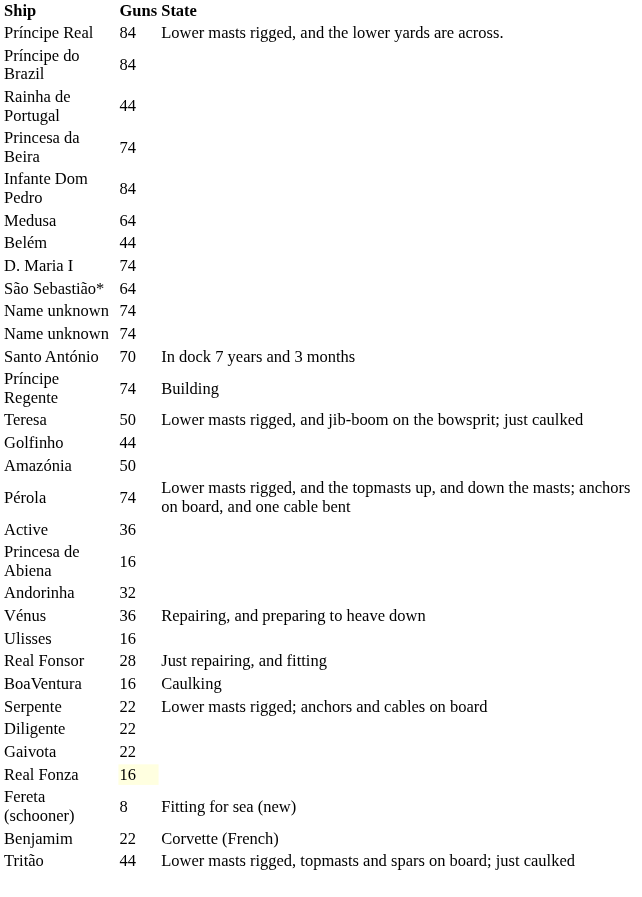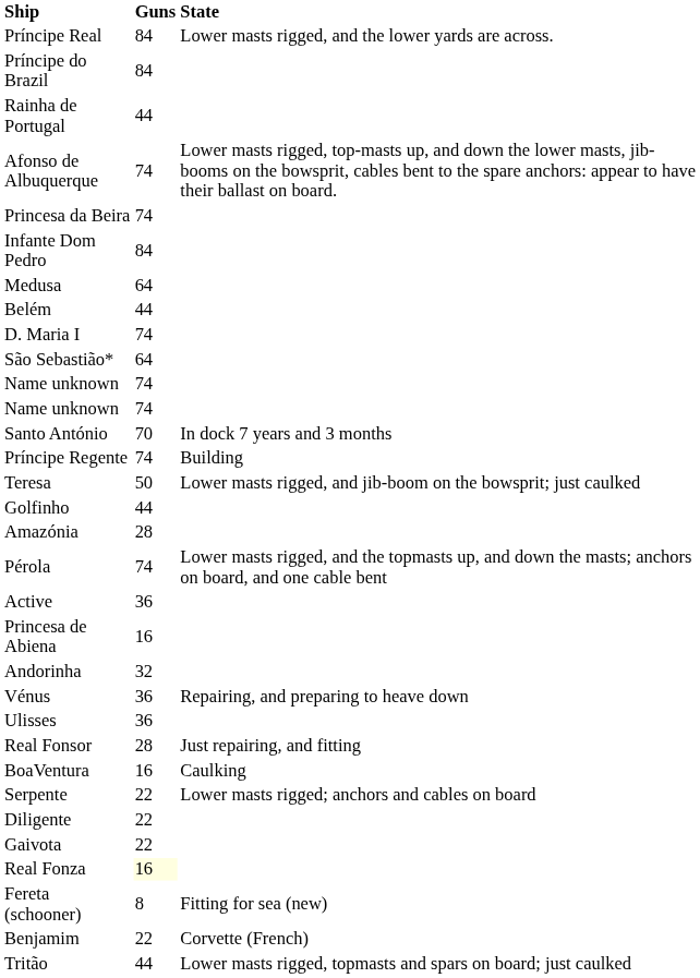 <table>
 <tr>
 <td><strong>Ship</strong></td>
 <td><strong>Guns</strong></td>
 <td><strong>State</strong></td>
 </tr>
 <tr>
 <td>Príncipe Real</td>
 <td>84</td>
 <td>Lower masts rigged, and the lower yards are across.</td>
 </tr>
 <tr>
 <td>Príncipe do Brazil</td>
 <td>84</td>
 <td></td>
 </tr>
 <tr>
 <td>Rainha de Portugal</td>
 <td>44</td>
 <td></td>
+</tr>
+<tr>
+<td>Afonso de Albuquerque</td>
+<td>74</td>
+<td>Lower masts rigged, top-masts up, and down the lower masts, jib-booms on the bowsprit, cables bent to the spare anchors: appear to have their ballast on board.</td>
 </tr>
 <tr>
 <td>Princesa da Beira</td>
 <td>74</td>
 <td></td>
 </tr>
 <tr>
 <td>Infante Dom Pedro</td>
 <td>84</td>
 <td></td>
 </tr>
 <tr>
 <td>Medusa</td>
 <td>64</td>
 <td></td>
 </tr>
 <tr>
 <td>Belém</td>
 <td>44</td>
 <td></td>
 </tr>
 <tr>
 <td>D. Maria I</td>
 <td>74</td>
 <td></td>
 </tr>
 <tr>
 <td>São Sebastião*</td>
 <td>64</td>
 <td></td>
 </tr>
 <tr>
 <td>Name unknown</td>
 <td>74</td>
 <td></td>
 </tr>
 <tr>
 <td>Name unknown</td>
 <td>74</td>
 <td></td>
 </tr>
 <tr>
 <td>Santo António</td>
 <td>70</td>
 <td>In dock 7 years and 3 months</td>
 </tr>
 <tr>
 <td>Príncipe Regente</td>
 <td>74</td>
 <td>Building</td>
 </tr>
 <tr>
 <td>Teresa</td>
 <td>50</td>
 <td>Lower masts rigged, and jib-boom on the bowsprit; just caulked</td>
 </tr>
 <tr>
 <td>Golfinho</td>
 <td>44</td>
 <td></td>
 </tr>
 <tr>
 <td>Amazónia</td>
-<td>50</td>
+<td>28</td>
 <td></td>
 </tr>
 <tr>
 <td>Pérola</td>
 <td>74</td>
 <td>Lower masts rigged, and the topmasts up, and down the masts; anchors on board, and one cable bent</td>
 </tr>
 <tr>
 <td>Active</td>
 <td>36</td>
 <td></td>
 </tr>
 <tr>
 <td>Princesa de Abiena</td>
 <td>16</td>
 <td></td>
 </tr>
 <tr>
 <td>Andorinha</td>
 <td>32</td>
 <td></td>
 </tr>
 <tr>
 <td>Vénus</td>
 <td>36</td>
 <td>Repairing, and preparing to heave down</td>
 </tr>
 <tr>
 <td>Ulisses</td>
-<td>16</td>
+<td>36</td>
 <td></td>
 </tr>
 <tr>
 <td>Real Fonsor</td>
 <td>28</td>
 <td>Just repairing, and fitting</td>
 </tr>
 <tr>
 <td>BoaVentura</td>
 <td>16</td>
 <td>Caulking</td>
 </tr>
 <tr>
 <td>Serpente</td>
 <td>22</td>
 <td>Lower masts rigged; anchors and cables on board</td>
 </tr>
 <tr>
 <td>Diligente</td>
 <td>22</td>
 <td></td>
 </tr>
 <tr>
 <td>Gaivota</td>
 <td>22</td>
 <td></td>
 </tr>
 <tr>
 <td>Real Fonza</td>
 <td style="background: lightyellow;">16</td>
 <td></td>
 </tr>
 <tr>
 <td>Fereta (schooner)</td>
 <td>8</td>
 <td>Fitting for sea (new)</td>
 </tr>
 <tr>
 <td>Benjamim</td>
 <td>22</td>
 <td>Corvette (French)</td>
 </tr>
 <tr>
 <td>Tritão</td>
 <td>44</td>
 <td>Lower masts rigged, topmasts and spars on board; just caulked</td>
 </tr>
 </table>
